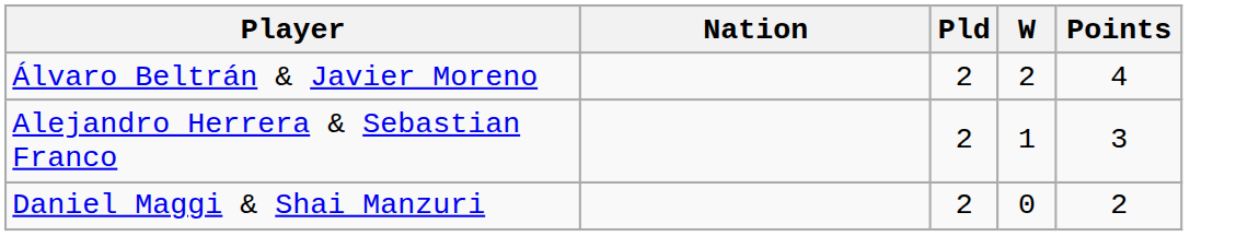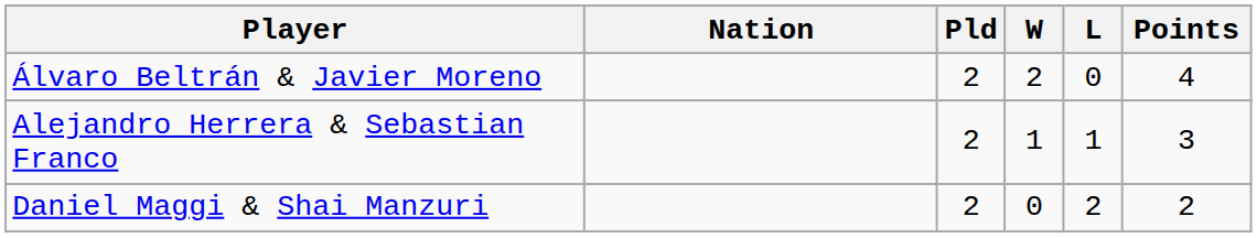 <table class="wikitable" style="text-align:center">
 <tr>
 <th width="250">Player</th>
 <th width="150">Nation</th>
 <th width="20">Pld</th>
 <th width="20">W</th>
+<th width="20">L</th>
 <th width="50">Points</th>
 </tr>
 <tr>
 <td align="left"><a href='#'>Álvaro Beltrán</a> & <a href='#'>Javier Moreno</a></td>
 <td align="left"></td>
 <td>2</td>
 <td>2</td>
+<td>0</td>
 <td>4</td>
 </tr>
 <tr>
 <td align="left"><a href='#'>Alejandro Herrera</a> & <a href='#'>Sebastian Franco</a></td>
 <td align="left"></td>
 <td>2</td>
+<td>1</td>
 <td>1</td>
 <td>3</td>
 </tr>
 <tr>
 <td align="left"><a href='#'>Daniel Maggi</a> & <a href='#'>Shai Manzuri</a></td>
 <td align="left"></td>
 <td>2</td>
 <td>0</td>
 <td>2</td>
+<td>2</td>
 </tr>
 </table>
